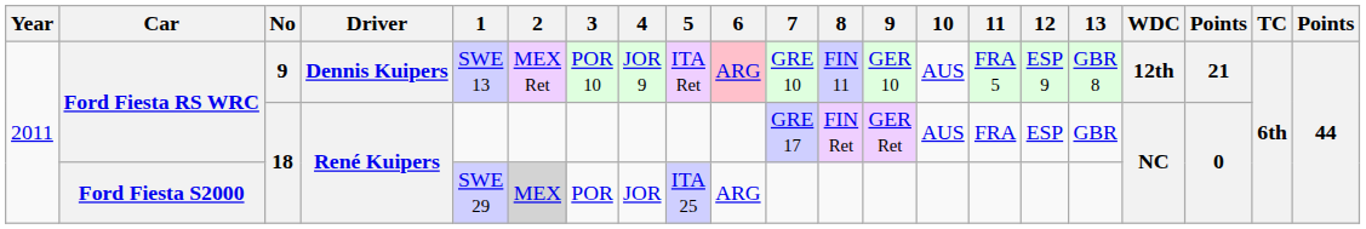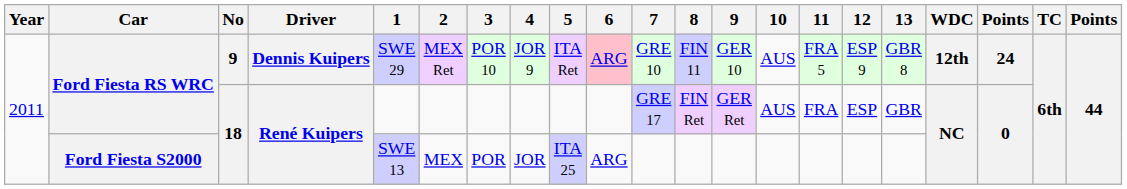 <table class="wikitable" style="text-align:center; font-size:90%;">
 <tr>
 <th>Year</th>
 <th>Car</th>
 <th>No</th>
 <th>Driver</th>
 <th>1</th>
 <th>2</th>
 <th>3</th>
 <th>4</th>
 <th>5</th>
 <th>6</th>
 <th>7</th>
 <th>8</th>
 <th>9</th>
 <th>10</th>
 <th>11</th>
 <th>12</th>
 <th>13</th>
 <th>WDC</th>
 <th>Points</th>
 <th>TC</th>
 <th>Points</th>
 </tr>
 <tr>
 <td rowspan=3><a href='#'>2011</a></td>
 <th rowspan=2><a href='#'>Ford Fiesta RS WRC</a></th>
 <th>9</th>
 <th> <a href='#'>Dennis Kuipers</a></th>
-<td style="background:#cfcfff;"><a href='#'>SWE</a><br><small>13</small></td>
+<td style="background:#cfcfff;"><a href='#'>SWE</a><br><small>29</small></td>
 <td style="background:#efcfff;"><a href='#'>MEX</a><br><small>Ret</small></td>
 <td style="background:#dfffdf;"><a href='#'>POR</a><br><small>10</small></td>
 <td style="background:#dfffdf;"><a href='#'>JOR</a><br><small>9</small></td>
 <td style="background:#efcfff;"><a href='#'>ITA</a><br><small>Ret</small></td>
 <td style="background: pink;"><a href='#'>ARG</a></td>
 <td style="background:#dfffdf;"><a href='#'>GRE</a><br><small>10</small></td>
 <td style="background:#cfcfff;"><a href='#'>FIN</a><br><small>11</small></td>
 <td style="background:#dfffdf;"><a href='#'>GER</a><br><small>10</small></td>
 <td><a href='#'>AUS</a></td>
 <td style="background:#dfffdf;"><a href='#'>FRA</a><br><small>5</small></td>
 <td style="background:#dfffdf;"><a href='#'>ESP</a><br><small>9</small></td>
 <td style="background:#dfffdf;"><a href='#'>GBR</a><br><small>8</small></td>
 <th>12th</th>
-<th>21</th>
+<th>24</th>
 <th rowspan=3>6th</th>
 <th rowspan=3>44</th>
 </tr>
 <tr>
 <th rowspan=2>18</th>
 <th rowspan=2> <a href='#'>René Kuipers</a></th>
 <td></td>
 <td></td>
 <td></td>
 <td></td>
 <td></td>
 <td></td>
 <td style="background:#cfcfff;"><a href='#'>GRE</a><br><small>17</small></td>
 <td style="background:#efcfff;"><a href='#'>FIN</a><br><small>Ret</small></td>
 <td style="background:#efcfff;"><a href='#'>GER</a><br><small>Ret</small></td>
 <td><a href='#'>AUS</a></td>
 <td><a href='#'>FRA</a></td>
 <td><a href='#'>ESP</a></td>
 <td><a href='#'>GBR</a></td>
 <th rowspan=2>NC</th>
 <th rowspan=2>0</th>
 </tr>
 <tr>
 <th><a href='#'>Ford Fiesta S2000</a></th>
-<td style="background:#cfcfff;"><a href='#'>SWE</a><br><small>29</small></td>
-<td style="background: lightgrey;"><a href='#'>MEX</a></td>
+<td style="background:#cfcfff;"><a href='#'>SWE</a><br><small>13</small></td>
+<td><a href='#'>MEX</a></td>
 <td><a href='#'>POR</a></td>
 <td><a href='#'>JOR</a></td>
 <td style="background:#cfcfff;"><a href='#'>ITA</a><br><small>25</small></td>
 <td><a href='#'>ARG</a></td>
 <td></td>
 <td></td>
 <td></td>
 <td></td>
 <td></td>
 <td></td>
 <td></td>
 </tr>
 </table>
